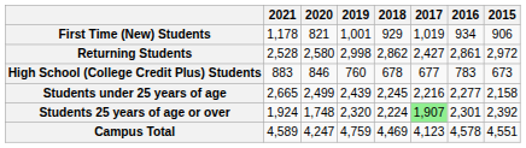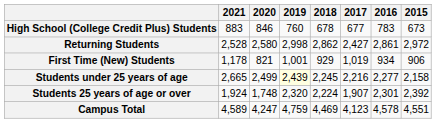 <table style= "text-align:left;" class="wikitable">
 <tr>
 <th></th>
 <th>2021</th>
 <th>2020</th>
 <th>2019</th>
 <th>2018</th>
 <th>2017</th>
 <th>2016</th>
 <th>2015</th>
 </tr>
 <tr style="text-align:center;">
-<th>First Time (New) Students</th>
-<td>1,178</td>
-<td>821</td>
-<td>1,001</td>
-<td>929</td>
-<td>1,019</td>
-<td>934</td>
-<td>906</td>
+<th>High School (College Credit Plus) Students</th>
+<td>883</td>
+<td>846</td>
+<td>760</td>
+<td>678</td>
+<td>677</td>
+<td>783</td>
+<td>673</td>
 </tr>
 <tr style="text-align:center;">
 <th>Returning Students</th>
 <td>2,528</td>
 <td>2,580</td>
 <td>2,998</td>
 <td>2,862</td>
 <td>2,427</td>
 <td>2,861</td>
 <td>2,972</td>
 </tr>
 <tr style="text-align:center;">
-<th>High School (College Credit Plus) Students</th>
-<td>883</td>
-<td>846</td>
-<td>760</td>
-<td>678</td>
-<td>677</td>
-<td>783</td>
-<td>673</td>
+<th>First Time (New) Students</th>
+<td>1,178</td>
+<td>821</td>
+<td>1,001</td>
+<td>929</td>
+<td>1,019</td>
+<td>934</td>
+<td>906</td>
 </tr>
 <tr style="text-align:center;">
 <th>Students under 25 years of age</th>
 <td>2,665</td>
 <td>2,499</td>
-<td>2,439</td>
+<td style="background: lightyellow;">2,439</td>
 <td>2,245</td>
 <td>2,216</td>
 <td>2,277</td>
 <td>2,158</td>
 </tr>
 <tr style="text-align:center;">
 <th>Students 25 years of age or over</th>
 <td>1,924</td>
 <td>1,748</td>
 <td>2,320</td>
 <td>2,224</td>
-<td style="background: lightgreen;">1,907</td>
+<td>1,907</td>
 <td>2,301</td>
 <td>2,392</td>
 </tr>
 <tr style="text-align:center;">
 <th>Campus Total</th>
 <td>4,589</td>
 <td>4,247</td>
 <td>4,759</td>
 <td>4,469</td>
 <td>4,123</td>
 <td>4,578</td>
 <td>4,551</td>
 </tr>
 </table>
